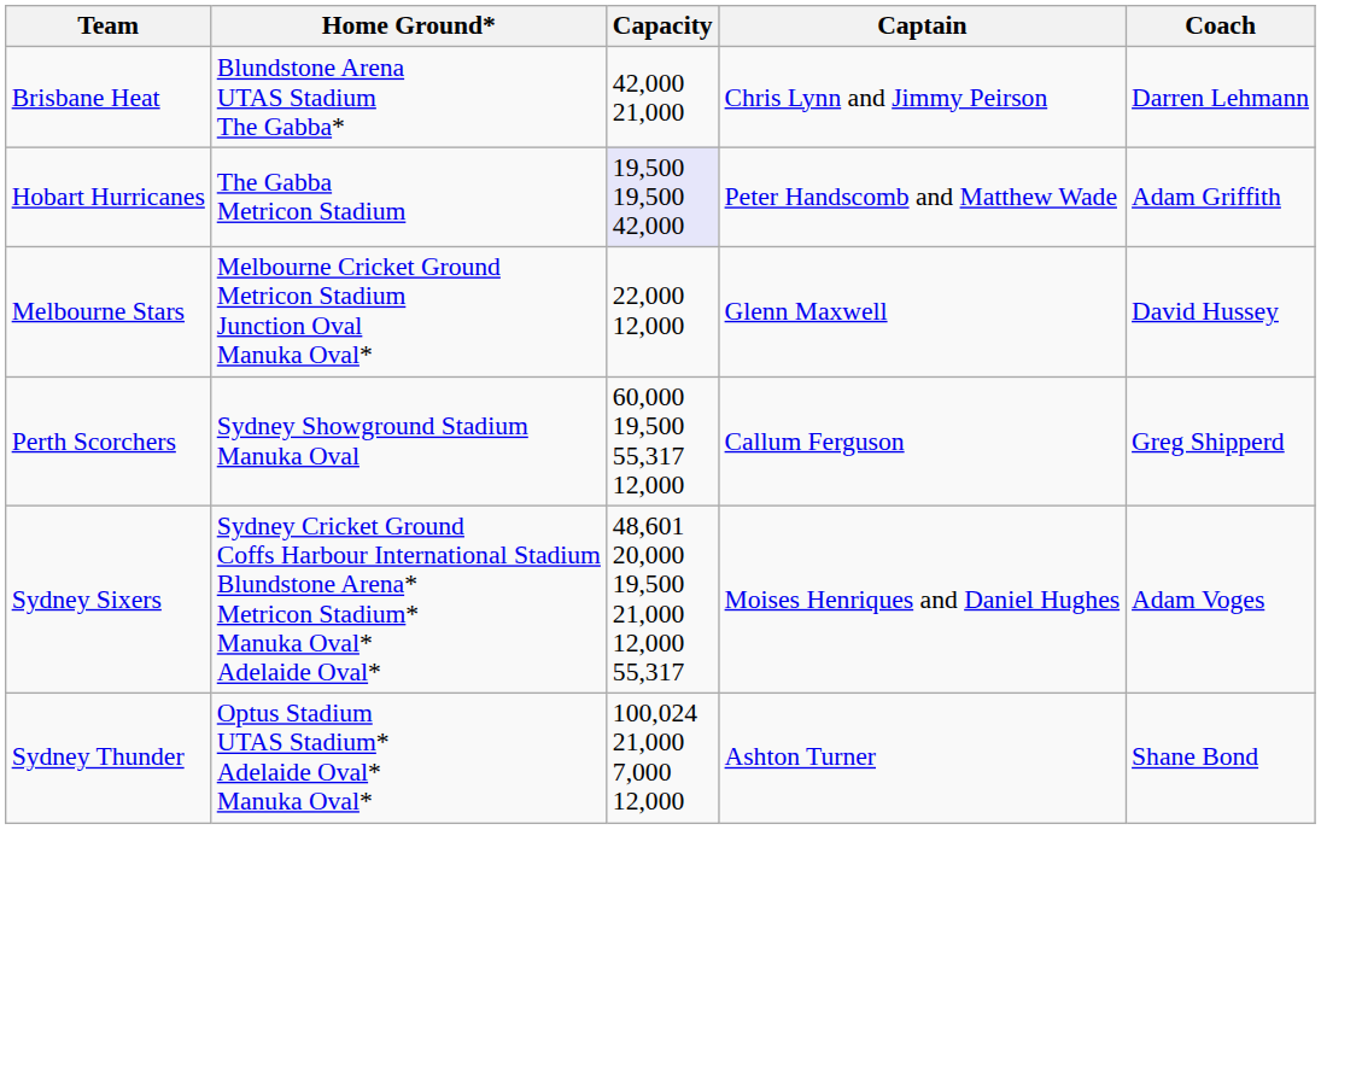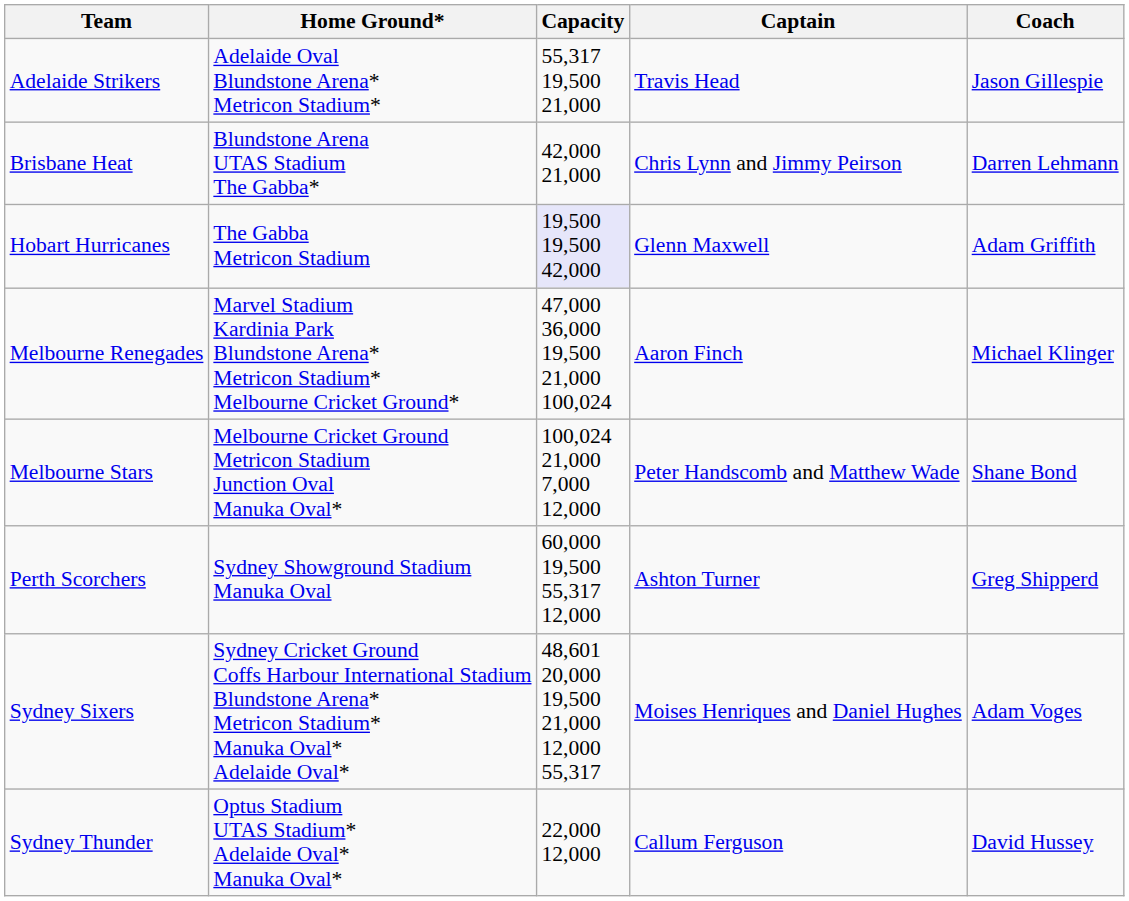 <table class="wikitable">
 <tr>
 <th>Team</th>
 <th>Home Ground*</th>
 <th>Capacity</th>
 <th>Captain</th>
 <th>Coach</th>
+</tr>
+<tr>
+<td><a href='#'>Adelaide Strikers</a></td>
+<td><a href='#'>Adelaide Oval</a><br><a href='#'>Blundstone Arena</a>*<br><a href='#'>Metricon Stadium</a>*</td>
+<td>55,317<br>19,500<br>21,000</td>
+<td><a href='#'>Travis Head</a></td>
+<td><a href='#'>Jason Gillespie</a></td>
 </tr>
 <tr>
 <td><a href='#'>Brisbane Heat</a></td>
 <td><a href='#'>Blundstone Arena</a><br><a href='#'>UTAS Stadium</a><br><a href='#'>The Gabba</a>*</td>
 <td>42,000<br>21,000</td>
 <td><a href='#'>Chris Lynn</a> and  <a href='#'>Jimmy Peirson</a></td>
 <td><a href='#'>Darren Lehmann</a></td>
 </tr>
 <tr>
 <td><a href='#'>Hobart Hurricanes</a></td>
 <td><a href='#'>The Gabba</a><br><a href='#'>Metricon Stadium</a></td>
 <td style="background: lavender;">19,500<br>19,500<br>42,000</td>
-<td><a href='#'>Peter Handscomb</a> and <a href='#'>Matthew Wade</a></td>
+<td><a href='#'>Glenn Maxwell</a></td>
 <td><a href='#'>Adam Griffith</a></td>
+</tr>
+<tr>
+<td><a href='#'>Melbourne Renegades</a></td>
+<td><a href='#'>Marvel Stadium</a><br><a href='#'>Kardinia Park</a><br><a href='#'>Blundstone Arena</a>*<br><a href='#'>Metricon Stadium</a>*<br><a href='#'>Melbourne Cricket Ground</a>*</td>
+<td>47,000<br>36,000<br>19,500<br>21,000<br>100,024</td>
+<td><a href='#'>Aaron Finch</a></td>
+<td><a href='#'>Michael Klinger</a></td>
 </tr>
 <tr>
 <td><a href='#'>Melbourne Stars</a></td>
 <td><a href='#'>Melbourne Cricket Ground</a><br><a href='#'>Metricon Stadium</a><br><a href='#'>Junction Oval</a><br><a href='#'>Manuka Oval</a>*</td>
-<td>22,000<br>12,000</td>
-<td><a href='#'>Glenn Maxwell</a></td>
-<td><a href='#'>David Hussey</a></td>
+<td>100,024<br>21,000<br>7,000<br>12,000</td>
+<td><a href='#'>Peter Handscomb</a> and <a href='#'>Matthew Wade</a></td>
+<td><a href='#'>Shane Bond</a></td>
 </tr>
 <tr>
 <td><a href='#'>Perth Scorchers</a></td>
 <td><a href='#'>Sydney Showground Stadium</a><br><a href='#'>Manuka Oval</a></td>
 <td>60,000<br>19,500<br>55,317<br>12,000</td>
-<td><a href='#'>Callum Ferguson</a></td>
+<td><a href='#'>Ashton Turner</a></td>
 <td><a href='#'>Greg Shipperd</a></td>
 </tr>
 <tr>
 <td><a href='#'>Sydney Sixers</a></td>
 <td><a href='#'>Sydney Cricket Ground</a><br><a href='#'>Coffs Harbour International Stadium</a><br><a href='#'>Blundstone Arena</a>*<br><a href='#'>Metricon Stadium</a>*<br><a href='#'>Manuka Oval</a>*<br><a href='#'>Adelaide Oval</a>*</td>
 <td>48,601<br>20,000<br>19,500<br>21,000<br>12,000<br>55,317</td>
 <td><a href='#'>Moises Henriques</a> and <a href='#'>Daniel Hughes</a></td>
 <td><a href='#'>Adam Voges</a></td>
 </tr>
 <tr>
 <td><a href='#'>Sydney Thunder</a></td>
 <td><a href='#'>Optus Stadium</a><br><a href='#'>UTAS Stadium</a>*<br><a href='#'>Adelaide Oval</a>*<br><a href='#'>Manuka Oval</a>*</td>
-<td>100,024<br>21,000<br>7,000<br>12,000</td>
-<td><a href='#'>Ashton Turner</a></td>
-<td><a href='#'>Shane Bond</a></td>
+<td>22,000<br>12,000</td>
+<td><a href='#'>Callum Ferguson</a></td>
+<td><a href='#'>David Hussey</a></td>
 </tr>
 </table>
